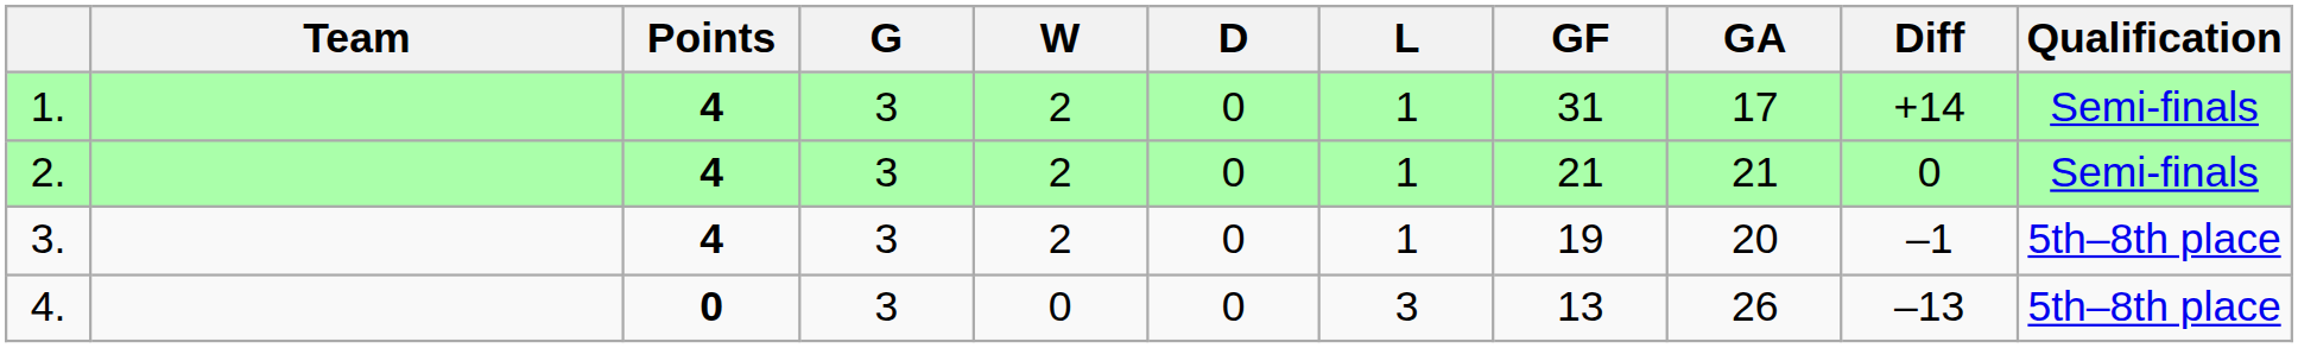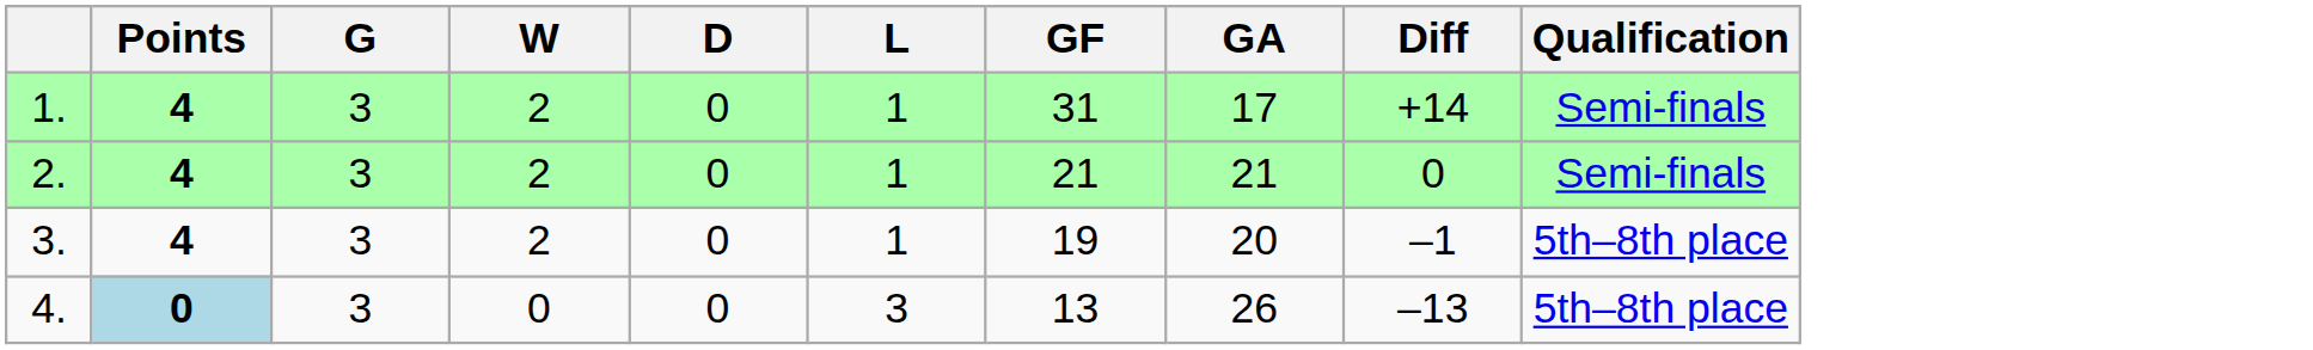 <table class=wikitable style="text-align:center">
 <tr bgcolor="#DCDCDC">
 <th width="25"></th>
-<th width="200">Team</th>
 <th width="60">Points</th>
 <th width="60">G</th>
 <th width="60">W</th>
 <th width="60">D</th>
 <th width="60">L</th>
 <th width="60">GF</th>
 <th width="60">GA</th>
 <th width="60">Diff</th>
 <th width="60">Qualification</th>
 </tr>
 <tr bgcolor=#AAFFAA>
 <td>1.</td>
-<td align=left></td>
 <td><strong>4</strong></td>
 <td>3</td>
 <td>2</td>
 <td>0</td>
 <td>1</td>
 <td>31</td>
 <td>17</td>
 <td>+14</td>
 <td><a href='#'>Semi-finals</a></td>
 </tr>
 <tr bgcolor=#AAFFAA>
 <td>2.</td>
-<td align=left></td>
 <td><strong>4</strong></td>
 <td>3</td>
 <td>2</td>
 <td>0</td>
 <td>1</td>
 <td>21</td>
 <td>21</td>
 <td>0</td>
 <td><a href='#'>Semi-finals</a></td>
 </tr>
 <tr>
 <td>3.</td>
-<td align=left></td>
 <td><strong>4</strong></td>
 <td>3</td>
 <td>2</td>
 <td>0</td>
 <td>1</td>
 <td>19</td>
 <td>20</td>
 <td>–1</td>
 <td><a href='#'>5th–8th place</a></td>
 </tr>
 <tr>
 <td>4.</td>
-<td align=left></td>
-<td><strong>0</strong></td>
+<td style="background: lightblue;"><strong>0</strong></td>
 <td>3</td>
 <td>0</td>
 <td>0</td>
 <td>3</td>
 <td>13</td>
 <td>26</td>
 <td>–13</td>
 <td><a href='#'>5th–8th place</a></td>
 </tr>
 </table>
